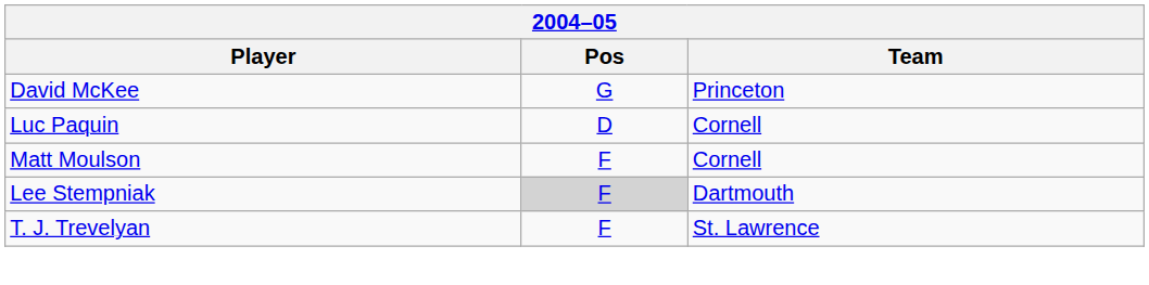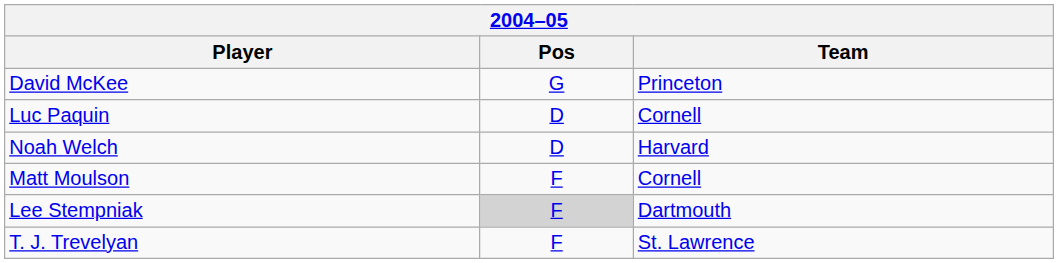 <table class="wikitable" width=95%>
 <tr>
 <th colspan=3><a href='#'>2004–05</a></th>
 </tr>
 <tr>
 <th>Player</th>
 <th>Pos</th>
 <th>Team</th>
 </tr>
 <tr>
 <td><a href='#'>David McKee</a></td>
 <td align=center><a href='#'>G</a></td>
 <td><a href='#'>Princeton</a></td>
 </tr>
 <tr>
 <td><a href='#'>Luc Paquin</a></td>
 <td align=center><a href='#'>D</a></td>
 <td><a href='#'>Cornell</a></td>
 </tr>
 <tr>
+<td><a href='#'>Noah Welch</a></td>
+<td align=center><a href='#'>D</a></td>
+<td><a href='#'>Harvard</a></td>
+</tr>
+<tr>
 <td><a href='#'>Matt Moulson</a></td>
 <td align=center><a href='#'>F</a></td>
 <td><a href='#'>Cornell</a></td>
 </tr>
 <tr>
 <td><a href='#'>Lee Stempniak</a></td>
 <td align=center style="background: lightgrey;"><a href='#'>F</a></td>
 <td><a href='#'>Dartmouth</a></td>
 </tr>
 <tr>
 <td><a href='#'>T. J. Trevelyan</a></td>
 <td align=center><a href='#'>F</a></td>
 <td><a href='#'>St. Lawrence</a></td>
 </tr>
 </table>
